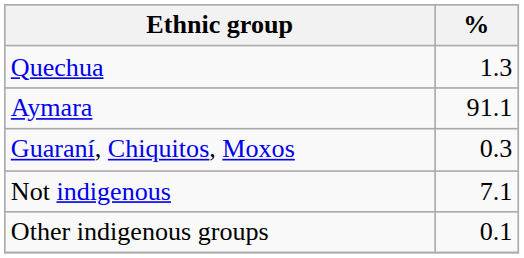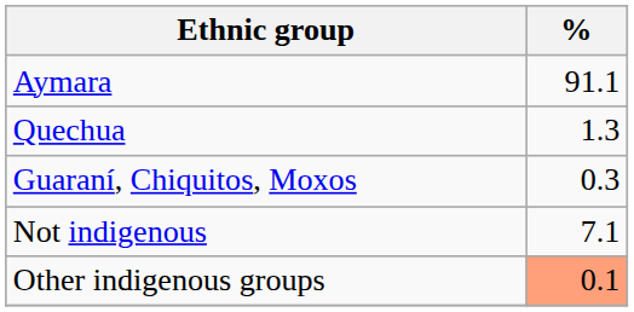 <table class="wikitable" border="1" style="width:25%;" border="1">
 <tr bgcolor=#EFEFEF>
 <th><strong>Ethnic group</strong></th>
 <th><strong>%</strong></th>
 </tr>
 <tr>
+<td><a href='#'>Aymara</a></td>
+<td align="right">91.1</td>
+</tr>
+<tr>
 <td><a href='#'>Quechua</a></td>
 <td align="right">1.3</td>
-</tr>
-<tr>
-<td><a href='#'>Aymara</a></td>
-<td align="right">91.1</td>
 </tr>
 <tr>
 <td><a href='#'>Guaraní</a>, <a href='#'>Chiquitos</a>, <a href='#'>Moxos</a></td>
 <td align="right">0.3</td>
 </tr>
 <tr>
 <td>Not <a href='#'>indigenous</a></td>
 <td align="right">7.1</td>
 </tr>
 <tr>
 <td>Other indigenous groups</td>
-<td align="right">0.1</td>
+<td align="right" style="background: lightsalmon;">0.1</td>
 </tr>
 <tr>
 </tr>
 </table>
